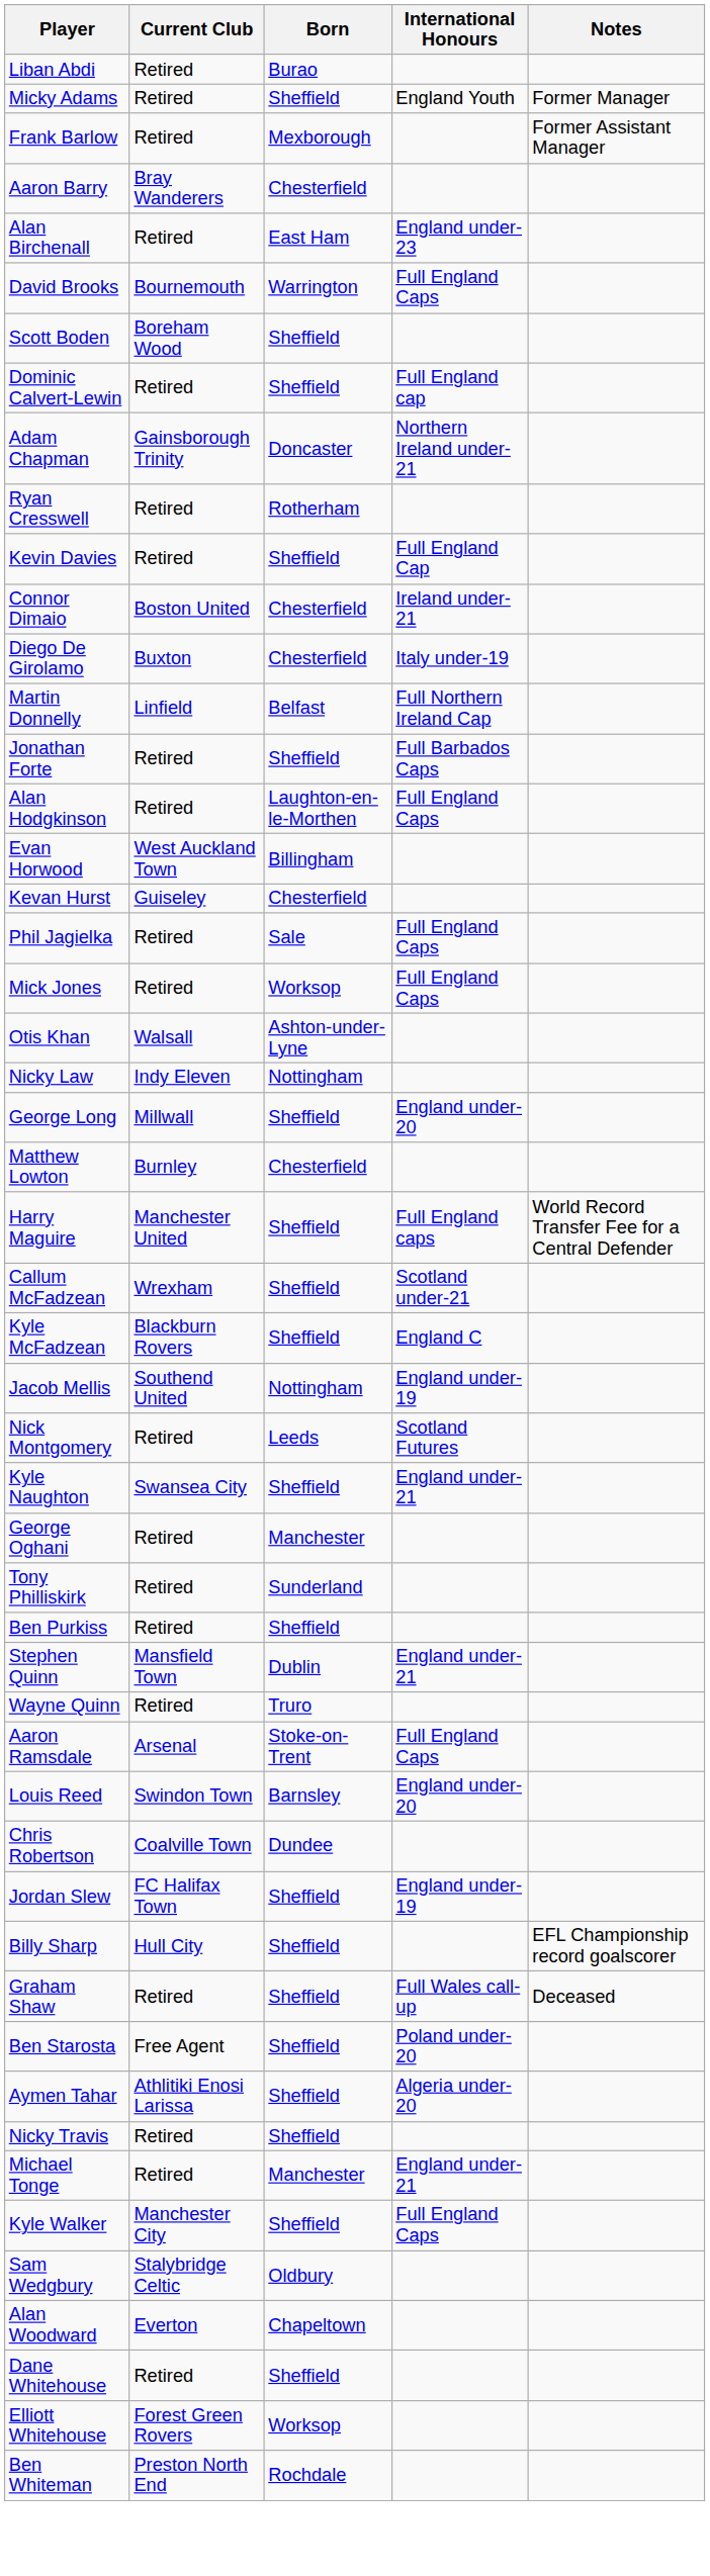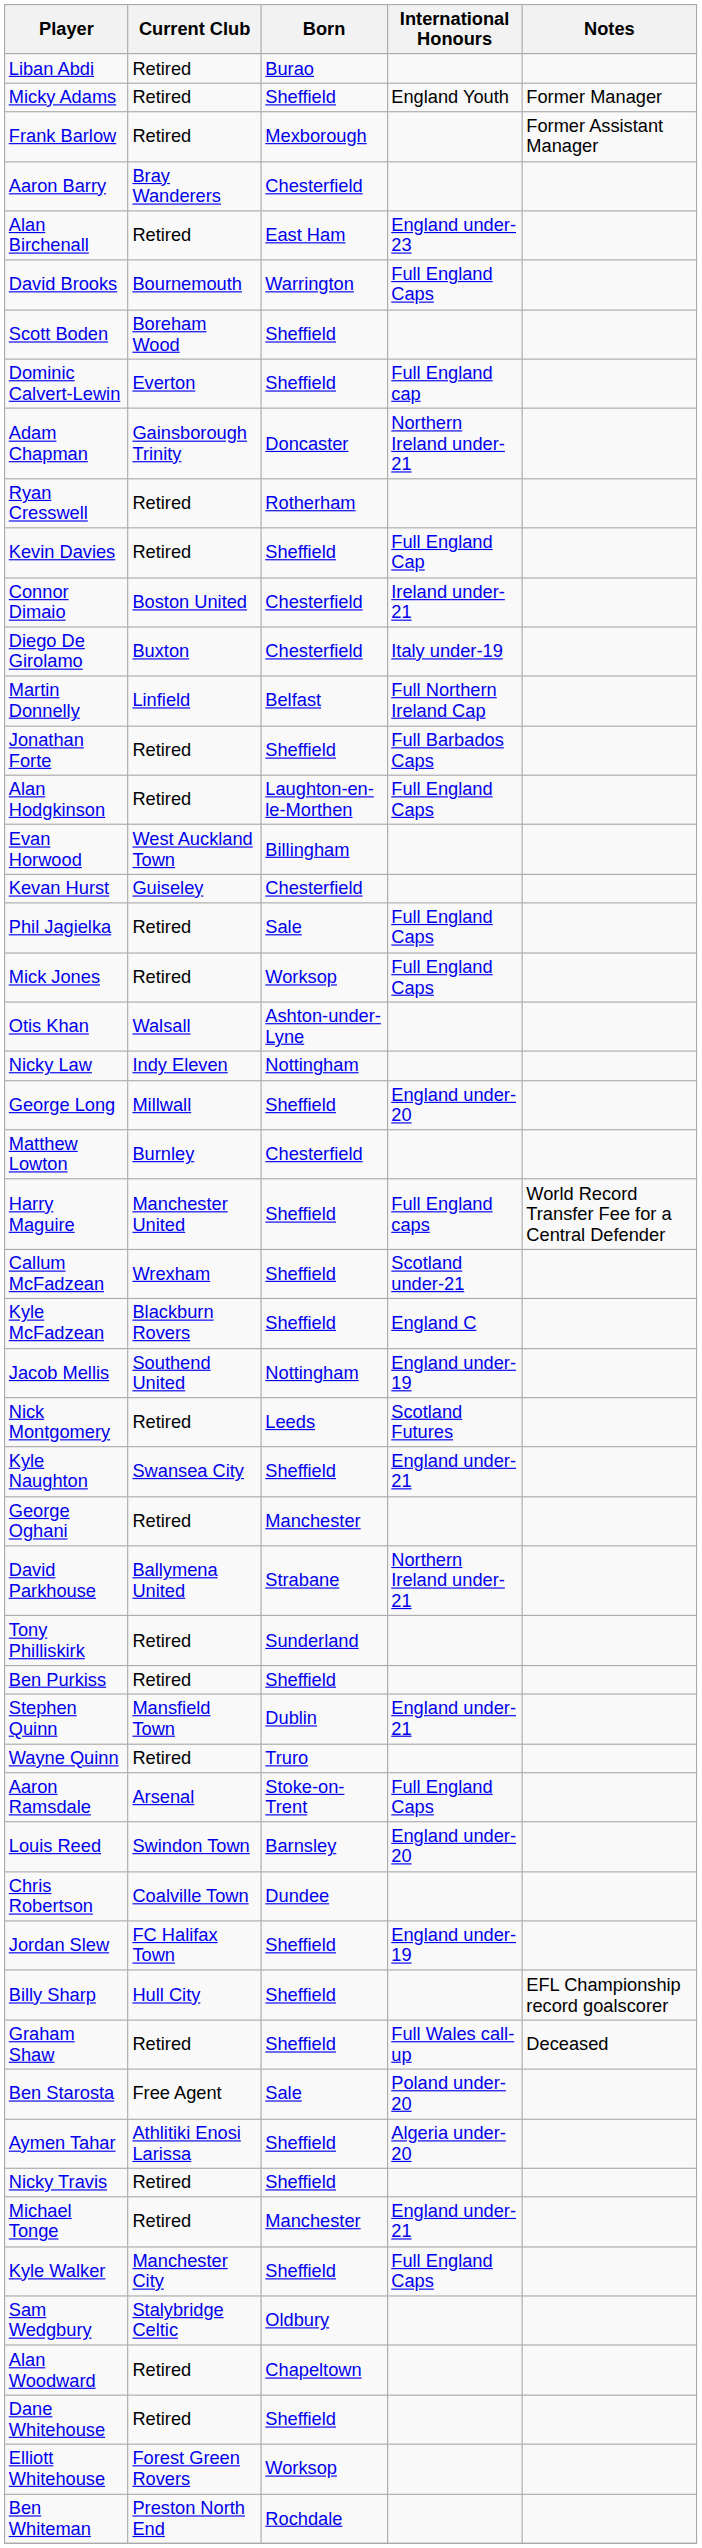 <table class="wikitable">
 <tr>
 <th>Player</th>
 <th>Current Club</th>
 <th>Born</th>
 <th>International Honours</th>
 <th>Notes</th>
 </tr>
 <tr>
 <td> <a href='#'>Liban Abdi</a></td>
 <td>Retired</td>
 <td> <a href='#'>Burao</a></td>
 <td></td>
 <td></td>
 </tr>
 <tr>
 <td> <a href='#'>Micky Adams</a></td>
 <td>Retired</td>
 <td> <a href='#'>Sheffield</a></td>
 <td>England Youth</td>
 <td>Former Manager</td>
 </tr>
 <tr>
 <td> <a href='#'>Frank Barlow</a></td>
 <td>Retired</td>
 <td> <a href='#'>Mexborough</a></td>
 <td></td>
 <td>Former Assistant Manager</td>
 </tr>
 <tr>
 <td> <a href='#'>Aaron Barry</a></td>
 <td> <a href='#'>Bray Wanderers</a></td>
 <td> <a href='#'>Chesterfield</a></td>
 <td></td>
 <td></td>
 </tr>
 <tr>
 <td> <a href='#'>Alan Birchenall</a></td>
 <td>Retired</td>
 <td> <a href='#'>East Ham</a></td>
 <td><a href='#'>England under-23</a></td>
 <td></td>
 </tr>
 <tr>
 <td> <a href='#'>David Brooks</a></td>
 <td> <a href='#'>Bournemouth</a></td>
 <td> <a href='#'>Warrington</a></td>
 <td><a href='#'>Full England Caps</a></td>
 <td></td>
 </tr>
 <tr>
 <td> <a href='#'>Scott Boden</a></td>
 <td> <a href='#'>Boreham Wood</a></td>
 <td> <a href='#'>Sheffield</a></td>
 <td></td>
 <td></td>
 </tr>
 <tr>
 <td> <a href='#'>Dominic Calvert-Lewin</a></td>
-<td>Retired</td>
+<td> <a href='#'>Everton</a></td>
 <td> <a href='#'>Sheffield</a></td>
 <td><a href='#'>Full England cap</a></td>
 <td></td>
 </tr>
 <tr>
 <td> <a href='#'>Adam Chapman</a></td>
 <td> <a href='#'>Gainsborough Trinity</a></td>
 <td> <a href='#'>Doncaster</a></td>
 <td><a href='#'>Northern Ireland under-21</a></td>
 <td></td>
 </tr>
 <tr>
 <td> <a href='#'>Ryan Cresswell</a></td>
 <td>Retired</td>
 <td> <a href='#'>Rotherham</a></td>
 <td></td>
 <td></td>
 </tr>
 <tr>
 <td> <a href='#'>Kevin Davies</a></td>
 <td>Retired</td>
 <td> <a href='#'>Sheffield</a></td>
 <td><a href='#'>Full England Cap</a></td>
 <td></td>
 </tr>
 <tr>
 <td> <a href='#'>Connor Dimaio</a></td>
 <td> <a href='#'>Boston United</a></td>
 <td> <a href='#'>Chesterfield</a></td>
 <td><a href='#'>Ireland under-21</a></td>
 <td></td>
 </tr>
 <tr>
 <td> <a href='#'>Diego De Girolamo</a></td>
 <td> <a href='#'>Buxton</a></td>
 <td> <a href='#'>Chesterfield</a></td>
 <td><a href='#'>Italy under-19</a></td>
 <td></td>
 </tr>
 <tr>
 <td> <a href='#'>Martin Donnelly</a></td>
 <td> <a href='#'>Linfield</a></td>
 <td> <a href='#'>Belfast</a></td>
 <td><a href='#'>Full Northern Ireland Cap</a></td>
 <td></td>
 </tr>
 <tr>
 <td> <a href='#'>Jonathan Forte</a></td>
 <td>Retired</td>
 <td> <a href='#'>Sheffield</a></td>
 <td><a href='#'>Full Barbados Caps</a></td>
 <td></td>
 </tr>
 <tr>
 <td> <a href='#'>Alan Hodgkinson</a></td>
 <td>Retired</td>
 <td> <a href='#'>Laughton-en-le-Morthen</a></td>
 <td><a href='#'>Full England Caps</a></td>
 <td></td>
 </tr>
 <tr>
 <td> <a href='#'>Evan Horwood</a></td>
 <td> <a href='#'>West Auckland Town</a></td>
 <td> <a href='#'>Billingham</a></td>
 <td></td>
 <td></td>
 </tr>
 <tr>
 <td> <a href='#'>Kevan Hurst</a></td>
 <td> <a href='#'>Guiseley</a></td>
 <td> <a href='#'>Chesterfield</a></td>
 <td></td>
 <td></td>
 </tr>
 <tr>
 <td> <a href='#'>Phil Jagielka</a></td>
 <td>Retired</td>
 <td> <a href='#'>Sale</a></td>
 <td><a href='#'>Full England Caps</a></td>
 <td></td>
 </tr>
 <tr>
 <td> <a href='#'>Mick Jones</a></td>
 <td>Retired</td>
 <td> <a href='#'>Worksop</a></td>
 <td><a href='#'>Full England Caps</a></td>
 <td></td>
 </tr>
 <tr>
 <td> <a href='#'>Otis Khan</a></td>
 <td> <a href='#'>Walsall</a></td>
 <td> <a href='#'>Ashton-under-Lyne</a></td>
 <td></td>
 <td></td>
 </tr>
 <tr>
 <td> <a href='#'>Nicky Law</a></td>
 <td> <a href='#'>Indy Eleven</a></td>
 <td> <a href='#'>Nottingham</a></td>
 <td></td>
 <td></td>
 </tr>
 <tr>
 <td> <a href='#'>George Long</a></td>
 <td> <a href='#'>Millwall</a></td>
 <td> <a href='#'>Sheffield</a></td>
 <td><a href='#'>England under-20</a></td>
 <td></td>
 </tr>
 <tr>
 <td> <a href='#'>Matthew Lowton</a></td>
 <td> <a href='#'>Burnley</a></td>
 <td> <a href='#'>Chesterfield</a></td>
 <td></td>
 <td></td>
 </tr>
 <tr>
 <td> <a href='#'>Harry Maguire</a></td>
 <td> <a href='#'>Manchester United</a></td>
 <td> <a href='#'>Sheffield</a></td>
 <td><a href='#'>Full England caps</a></td>
 <td>World Record Transfer Fee for a Central Defender</td>
 </tr>
 <tr>
 <td> <a href='#'>Callum McFadzean</a></td>
 <td> <a href='#'>Wrexham</a></td>
 <td> <a href='#'>Sheffield</a></td>
 <td><a href='#'>Scotland under-21</a></td>
 <td></td>
 </tr>
 <tr>
 <td> <a href='#'>Kyle McFadzean</a></td>
 <td><a href='#'>Blackburn Rovers</a></td>
 <td> <a href='#'>Sheffield</a></td>
 <td><a href='#'>England C</a></td>
 <td></td>
 </tr>
 <tr>
 <td> <a href='#'>Jacob Mellis</a></td>
 <td> <a href='#'>Southend United</a></td>
 <td> <a href='#'>Nottingham</a></td>
 <td><a href='#'>England under-19</a></td>
 <td></td>
 </tr>
 <tr>
 <td> <a href='#'>Nick Montgomery</a></td>
 <td>Retired</td>
 <td> <a href='#'>Leeds</a></td>
 <td><a href='#'>Scotland Futures</a></td>
 <td></td>
 </tr>
 <tr>
 <td> <a href='#'>Kyle Naughton</a></td>
 <td> <a href='#'>Swansea City</a></td>
 <td> <a href='#'>Sheffield</a></td>
 <td><a href='#'>England under-21</a></td>
 <td></td>
 </tr>
 <tr>
 <td> <a href='#'>George Oghani</a></td>
 <td>Retired</td>
 <td> <a href='#'>Manchester</a></td>
 <td></td>
 <td></td>
 </tr>
 <tr>
+<td> <a href='#'>David Parkhouse</a></td>
+<td> <a href='#'>Ballymena United</a></td>
+<td> <a href='#'>Strabane</a></td>
+<td><a href='#'>Northern Ireland under-21</a></td>
+<td></td>
+</tr>
+<tr>
 <td> <a href='#'>Tony Philliskirk</a></td>
 <td>Retired</td>
 <td> <a href='#'>Sunderland</a></td>
 <td></td>
 <td></td>
 </tr>
 <tr>
 <td> <a href='#'>Ben Purkiss</a></td>
 <td>Retired</td>
 <td> <a href='#'>Sheffield</a></td>
 <td></td>
 <td></td>
 </tr>
 <tr>
 <td> <a href='#'>Stephen Quinn</a></td>
 <td> <a href='#'>Mansfield Town</a></td>
 <td> <a href='#'>Dublin</a></td>
 <td><a href='#'>England under-21</a></td>
 <td></td>
 </tr>
 <tr>
 <td> <a href='#'>Wayne Quinn</a></td>
 <td>Retired</td>
 <td> <a href='#'>Truro</a></td>
 <td></td>
 <td></td>
 </tr>
 <tr>
 <td> <a href='#'>Aaron Ramsdale</a></td>
 <td> <a href='#'>Arsenal</a></td>
 <td> <a href='#'>Stoke-on-Trent</a></td>
 <td><a href='#'>Full England Caps</a></td>
 <td></td>
 </tr>
 <tr>
 <td> <a href='#'>Louis Reed</a></td>
 <td> <a href='#'>Swindon Town</a></td>
 <td> <a href='#'>Barnsley</a></td>
 <td><a href='#'>England under-20</a></td>
 <td></td>
 </tr>
 <tr>
 <td> <a href='#'>Chris Robertson</a></td>
 <td> <a href='#'>Coalville Town</a></td>
 <td> <a href='#'>Dundee</a></td>
 <td></td>
 <td></td>
 </tr>
 <tr>
 <td> <a href='#'>Jordan Slew</a></td>
 <td> <a href='#'>FC Halifax Town</a></td>
 <td> <a href='#'>Sheffield</a></td>
 <td><a href='#'>England under-19</a></td>
 <td></td>
 </tr>
 <tr>
 <td> <a href='#'>Billy Sharp</a></td>
 <td> <a href='#'>Hull City</a></td>
 <td> <a href='#'>Sheffield</a></td>
 <td></td>
 <td>EFL Championship record goalscorer</td>
 </tr>
 <tr>
 <td> <a href='#'>Graham Shaw</a></td>
 <td>Retired</td>
 <td> <a href='#'>Sheffield</a></td>
 <td><a href='#'>Full Wales call-up</a></td>
 <td>Deceased</td>
 </tr>
 <tr>
 <td> <a href='#'>Ben Starosta</a></td>
 <td> Free Agent</td>
-<td> <a href='#'>Sheffield</a></td>
+<td> <a href='#'>Sale</a></td>
 <td><a href='#'>Poland under-20</a></td>
 <td></td>
 </tr>
 <tr>
 <td> <a href='#'>Aymen Tahar</a></td>
 <td> <a href='#'>Athlitiki Enosi Larissa</a></td>
 <td> <a href='#'>Sheffield</a></td>
 <td><a href='#'>Algeria under-20</a></td>
 <td></td>
 </tr>
 <tr>
 <td> <a href='#'>Nicky Travis</a></td>
 <td>Retired</td>
 <td> <a href='#'>Sheffield</a></td>
 <td></td>
 <td></td>
 </tr>
 <tr>
 <td> <a href='#'>Michael Tonge</a></td>
 <td>Retired</td>
 <td> <a href='#'>Manchester</a></td>
 <td><a href='#'>England under-21</a></td>
 <td></td>
 </tr>
 <tr>
 <td> <a href='#'>Kyle Walker</a></td>
 <td> <a href='#'>Manchester City</a></td>
 <td> <a href='#'>Sheffield</a></td>
 <td><a href='#'>Full England Caps</a></td>
 <td></td>
 </tr>
 <tr>
 <td> <a href='#'>Sam Wedgbury</a></td>
 <td> <a href='#'>Stalybridge Celtic</a></td>
 <td> <a href='#'>Oldbury</a></td>
 <td></td>
 <td></td>
 </tr>
 <tr>
 <td> <a href='#'>Alan Woodward</a></td>
-<td> <a href='#'>Everton</a></td>
+<td>Retired</td>
 <td> <a href='#'>Chapeltown</a></td>
 <td></td>
 <td></td>
 </tr>
 <tr>
 <td> <a href='#'>Dane Whitehouse</a></td>
 <td>Retired</td>
 <td> <a href='#'>Sheffield</a></td>
 <td></td>
 <td></td>
 </tr>
 <tr>
 <td> <a href='#'>Elliott Whitehouse</a></td>
 <td><a href='#'>Forest Green Rovers</a></td>
 <td> <a href='#'>Worksop</a></td>
 <td></td>
 <td></td>
 </tr>
 <tr>
 <td> <a href='#'>Ben Whiteman</a></td>
 <td> <a href='#'>Preston North End</a></td>
 <td> <a href='#'>Rochdale</a></td>
 <td></td>
 <td></td>
 </tr>
 <tr>
 </tr>
 </table>
